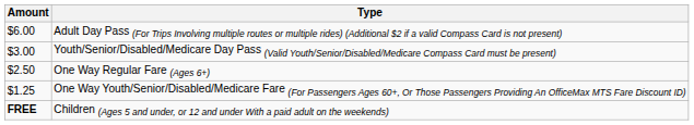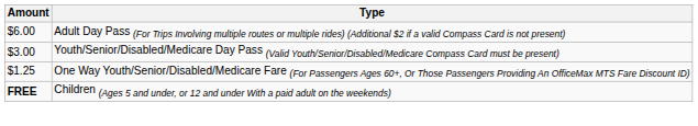 <table class="wikitable" border="1">
 <tr>
 <th>Amount</th>
 <th>Type</th>
 </tr>
 <tr>
 <td>$6.00</td>
 <td>Adult Day Pass     <sub><em>(For Trips Involving multiple routes or multiple rides) (Additional $2 if a valid Compass Card is not present)</em></sub></td>
 </tr>
 <tr>
 <td>$3.00</td>
 <td>Youth/Senior/Disabled/Medicare Day Pass <sub><em>(Valid Youth/Senior/Disabled/Medicare Compass Card must be present)</em></sub></td>
 </tr>
 <tr>
-<td>$2.50</td>
-<td>One Way Regular Fare     <sub><em>(Ages 6+)</em></sub></td>
-</tr>
-<tr>
 <td>$1.25</td>
 <td>One Way Youth/Senior/Disabled/Medicare Fare    <sub><em>(For Passengers Ages 60+, Or Those Passengers Providing An OfficeMax MTS Fare Discount ID)</em></sub></td>
 </tr>
 <tr>
 <td><strong>FREE</strong></td>
 <td>Children     <sub><em>(Ages 5 and under, or 12 and under With a paid adult on the weekends)</em></sub></td>
 </tr>
 </table>
